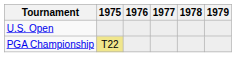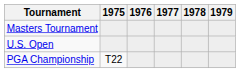 <table class="wikitable" style="font-size:95%;text-align:center;">
 <tr>
 <th>Tournament</th>
 <th>1975</th>
 <th>1976</th>
 <th>1977</th>
 <th>1978</th>
 <th>1979</th>
+</tr>
+<tr>
+<td align=left><a href='#'>Masters Tournament</a></td>
+<td style="background:#eeeeee;"></td>
+<td style="background:#eeeeee;"></td>
+<td style="background:#eeeeee;"></td>
+<td style="background:#eeeeee;"></td>
+<td style="background:#eeeeee;"></td>
 </tr>
 <tr>
 <td align=left><a href='#'>U.S. Open</a></td>
 <td style="background:#eeeeee;"></td>
 <td style="background:#eeeeee;"></td>
 <td style="background:#eeeeee;"></td>
 <td style="background:#eeeeee;"></td>
 <td style="background:#eeeeee;"></td>
 </tr>
 <tr>
 <td align=left><a href='#'>PGA Championship</a></td>
-<td style="background: khaki;">T22</td>
+<td>T22</td>
 <td style="background:#eeeeee;"></td>
 <td style="background:#eeeeee;"></td>
 <td style="background:#eeeeee;"></td>
 <td style="background:#eeeeee;"></td>
 </tr>
 </table>
